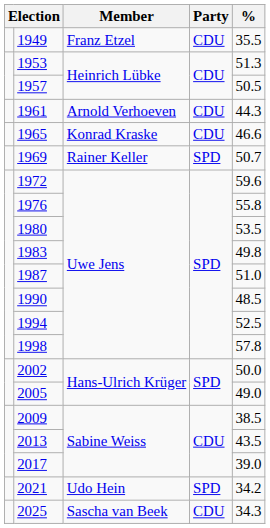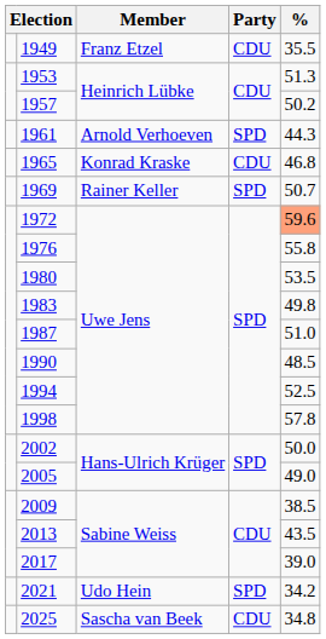 <table class=wikitable>
 <tr>
 <th colspan=2>Election</th>
 <th>Member</th>
 <th>Party</th>
 <th>%</th>
 </tr>
 <tr>
 <td bgcolor=></td>
 <td><a href='#'>1949</a></td>
 <td><a href='#'>Franz Etzel</a></td>
 <td><a href='#'>CDU</a></td>
 <td align=right>35.5</td>
 </tr>
 <tr>
 <td rowspan=2 bgcolor=></td>
 <td><a href='#'>1953</a></td>
 <td rowspan=2><a href='#'>Heinrich Lübke</a></td>
 <td rowspan=2><a href='#'>CDU</a></td>
 <td align=right>51.3</td>
 </tr>
 <tr>
 <td><a href='#'>1957</a></td>
-<td align=right>50.5</td>
+<td align=right>50.2</td>
 </tr>
 <tr>
 <td bgcolor=></td>
 <td><a href='#'>1961</a></td>
 <td><a href='#'>Arnold Verhoeven</a></td>
-<td><a href='#'>CDU</a></td>
+<td><a href='#'>SPD</a></td>
 <td align=right>44.3</td>
 </tr>
 <tr>
 <td bgcolor=></td>
 <td><a href='#'>1965</a></td>
 <td><a href='#'>Konrad Kraske</a></td>
 <td><a href='#'>CDU</a></td>
-<td align=right>46.6</td>
+<td align=right>46.8</td>
 </tr>
 <tr>
 <td bgcolor=></td>
 <td><a href='#'>1969</a></td>
 <td><a href='#'>Rainer Keller</a></td>
 <td><a href='#'>SPD</a></td>
 <td align=right>50.7</td>
 </tr>
 <tr>
 <td rowspan=8 bgcolor=></td>
 <td><a href='#'>1972</a></td>
 <td rowspan=8><a href='#'>Uwe Jens</a></td>
 <td rowspan=8><a href='#'>SPD</a></td>
-<td align=right>59.6</td>
+<td align=right style="background: lightsalmon;">59.6</td>
 </tr>
 <tr>
 <td><a href='#'>1976</a></td>
 <td align=right>55.8</td>
 </tr>
 <tr>
 <td><a href='#'>1980</a></td>
 <td align=right>53.5</td>
 </tr>
 <tr>
 <td><a href='#'>1983</a></td>
 <td align=right>49.8</td>
 </tr>
 <tr>
 <td><a href='#'>1987</a></td>
 <td align=right>51.0</td>
 </tr>
 <tr>
 <td><a href='#'>1990</a></td>
 <td align=right>48.5</td>
 </tr>
 <tr>
 <td><a href='#'>1994</a></td>
 <td align=right>52.5</td>
 </tr>
 <tr>
 <td><a href='#'>1998</a></td>
 <td align=right>57.8</td>
 </tr>
 <tr>
 <td rowspan=2 bgcolor=></td>
 <td><a href='#'>2002</a></td>
 <td rowspan=2><a href='#'>Hans-Ulrich Krüger</a></td>
 <td rowspan=2><a href='#'>SPD</a></td>
 <td align=right>50.0</td>
 </tr>
 <tr>
 <td><a href='#'>2005</a></td>
 <td align=right>49.0</td>
 </tr>
 <tr>
 <td rowspan=3 bgcolor=></td>
 <td><a href='#'>2009</a></td>
 <td rowspan=3><a href='#'>Sabine Weiss</a></td>
 <td rowspan=3><a href='#'>CDU</a></td>
 <td align=right>38.5</td>
 </tr>
 <tr>
 <td><a href='#'>2013</a></td>
 <td align=right>43.5</td>
 </tr>
 <tr>
 <td><a href='#'>2017</a></td>
 <td align=right>39.0</td>
 </tr>
 <tr>
 <td bgcolor=></td>
 <td><a href='#'>2021</a></td>
 <td><a href='#'>Udo Hein</a></td>
 <td><a href='#'>SPD</a></td>
 <td align=right>34.2</td>
 </tr>
 <tr>
 <td bgcolor=></td>
 <td><a href='#'>2025</a></td>
 <td><a href='#'>Sascha van Beek</a></td>
 <td><a href='#'>CDU</a></td>
-<td align=right>34.3</td>
+<td align=right>34.8</td>
 </tr>
 </table>
